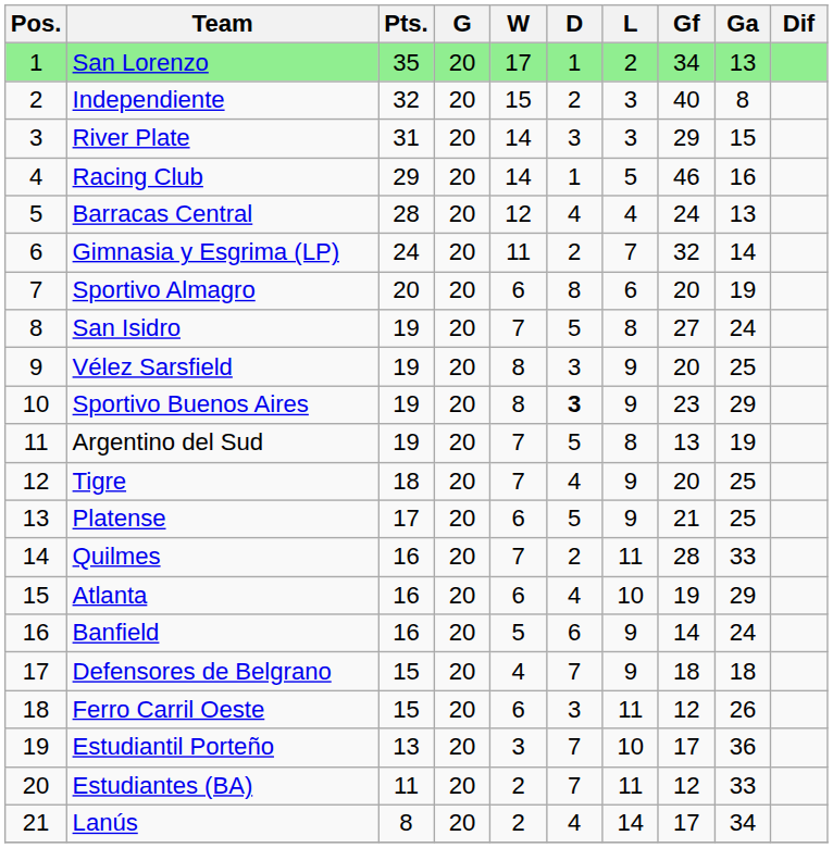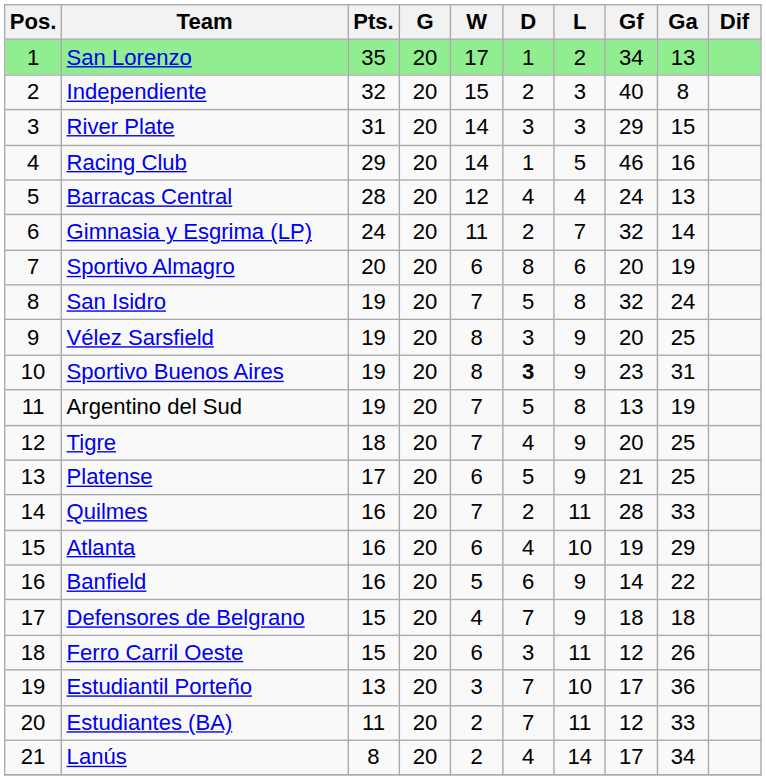 <table class="wikitable" style="text-align:center">
 <tr>
 <th width=30px>Pos.</th>
 <th width=200px>Team</th>
 <th width=30px>Pts.</th>
 <th width=30px>G</th>
 <th width=30px>W</th>
 <th width=30px>D</th>
 <th width=30px>L</th>
 <th width=30px>Gf</th>
 <th width=30px>Ga</th>
 <th width=30px>Dif</th>
 </tr>
 <tr bgcolor="lightgreen">
 <td>1</td>
 <td align="left"><a href='#'>San Lorenzo</a></td>
 <td>35</td>
 <td>20</td>
 <td>17</td>
 <td>1</td>
 <td>2</td>
 <td>34</td>
 <td>13</td>
 <td></td>
 </tr>
 <tr>
 <td>2</td>
 <td align="left"><a href='#'>Independiente</a></td>
 <td>32</td>
 <td>20</td>
 <td>15</td>
 <td>2</td>
 <td>3</td>
 <td>40</td>
 <td>8</td>
 <td></td>
 </tr>
 <tr>
 <td>3</td>
 <td align="left"><a href='#'>River Plate</a></td>
 <td>31</td>
 <td>20</td>
 <td>14</td>
 <td>3</td>
 <td>3</td>
 <td>29</td>
 <td>15</td>
 <td></td>
 </tr>
 <tr>
 <td>4</td>
 <td align="left"><a href='#'>Racing Club</a></td>
 <td>29</td>
 <td>20</td>
 <td>14</td>
 <td>1</td>
 <td>5</td>
 <td>46</td>
 <td>16</td>
 <td></td>
 </tr>
 <tr>
 <td>5</td>
 <td align="left"><a href='#'>Barracas Central</a></td>
 <td>28</td>
 <td>20</td>
 <td>12</td>
 <td>4</td>
 <td>4</td>
 <td>24</td>
 <td>13</td>
 <td></td>
 </tr>
 <tr>
 <td>6</td>
 <td align="left"><a href='#'>Gimnasia y Esgrima (LP)</a></td>
 <td>24</td>
 <td>20</td>
 <td>11</td>
 <td>2</td>
 <td>7</td>
 <td>32</td>
 <td>14</td>
 <td></td>
 </tr>
 <tr>
 <td>7</td>
 <td align="left"><a href='#'>Sportivo Almagro</a></td>
 <td>20</td>
 <td>20</td>
 <td>6</td>
 <td>8</td>
 <td>6</td>
 <td>20</td>
 <td>19</td>
 <td></td>
 </tr>
 <tr>
 <td>8</td>
 <td align="left"><a href='#'>San Isidro</a></td>
 <td>19</td>
 <td>20</td>
 <td>7</td>
 <td>5</td>
 <td>8</td>
-<td>27</td>
+<td>32</td>
 <td>24</td>
 <td></td>
 </tr>
 <tr>
 <td>9</td>
 <td align="left"><a href='#'>Vélez Sarsfield</a></td>
 <td>19</td>
 <td>20</td>
 <td>8</td>
 <td>3</td>
 <td>9</td>
 <td>20</td>
 <td>25</td>
 <td></td>
 </tr>
 <tr>
 <td>10</td>
 <td align="left"><a href='#'>Sportivo Buenos Aires</a></td>
 <td>19</td>
 <td>20</td>
 <td>8</td>
 <td><strong>3</strong></td>
 <td>9</td>
 <td>23</td>
-<td>29</td>
+<td>31</td>
 <td></td>
 </tr>
 <tr>
 <td>11</td>
 <td align="left">Argentino del Sud</td>
 <td>19</td>
 <td>20</td>
 <td>7</td>
 <td>5</td>
 <td>8</td>
 <td>13</td>
 <td>19</td>
 <td></td>
 </tr>
 <tr>
 <td>12</td>
 <td align="left"><a href='#'>Tigre</a></td>
 <td>18</td>
 <td>20</td>
 <td>7</td>
 <td>4</td>
 <td>9</td>
 <td>20</td>
 <td>25</td>
 <td></td>
 </tr>
 <tr>
 <td>13</td>
 <td align="left"><a href='#'>Platense</a></td>
 <td>17</td>
 <td>20</td>
 <td>6</td>
 <td>5</td>
 <td>9</td>
 <td>21</td>
 <td>25</td>
 <td></td>
 </tr>
 <tr>
 <td>14</td>
 <td align="left"><a href='#'>Quilmes</a></td>
 <td>16</td>
 <td>20</td>
 <td>7</td>
 <td>2</td>
 <td>11</td>
 <td>28</td>
 <td>33</td>
 <td></td>
 </tr>
 <tr>
 <td>15</td>
 <td align="left"><a href='#'>Atlanta</a></td>
 <td>16</td>
 <td>20</td>
 <td>6</td>
 <td>4</td>
 <td>10</td>
 <td>19</td>
 <td>29</td>
 <td></td>
 </tr>
 <tr>
 <td>16</td>
 <td align="left"><a href='#'>Banfield</a></td>
 <td>16</td>
 <td>20</td>
 <td>5</td>
 <td>6</td>
 <td>9</td>
 <td>14</td>
-<td>24</td>
+<td>22</td>
 <td></td>
 </tr>
 <tr>
 <td>17</td>
 <td align="left"><a href='#'>Defensores de Belgrano</a></td>
 <td>15</td>
 <td>20</td>
 <td>4</td>
 <td>7</td>
 <td>9</td>
 <td>18</td>
 <td>18</td>
 <td></td>
 </tr>
 <tr>
 <td>18</td>
 <td align="left"><a href='#'>Ferro Carril Oeste</a></td>
 <td>15</td>
 <td>20</td>
 <td>6</td>
 <td>3</td>
 <td>11</td>
 <td>12</td>
 <td>26</td>
 <td></td>
 </tr>
 <tr>
 <td>19</td>
 <td align="left"><a href='#'>Estudiantil Porteño</a></td>
 <td>13</td>
 <td>20</td>
 <td>3</td>
 <td>7</td>
 <td>10</td>
 <td>17</td>
 <td>36</td>
 <td></td>
 </tr>
 <tr>
 <td>20</td>
 <td align="left"><a href='#'>Estudiantes (BA)</a></td>
 <td>11</td>
 <td>20</td>
 <td>2</td>
 <td>7</td>
 <td>11</td>
 <td>12</td>
 <td>33</td>
 <td></td>
 </tr>
 <tr>
 <td>21</td>
 <td align="left"><a href='#'>Lanús</a></td>
 <td>8</td>
 <td>20</td>
 <td>2</td>
 <td>4</td>
 <td>14</td>
 <td>17</td>
 <td>34</td>
 <td></td>
 </tr>
 <tr>
 </tr>
 </table>
